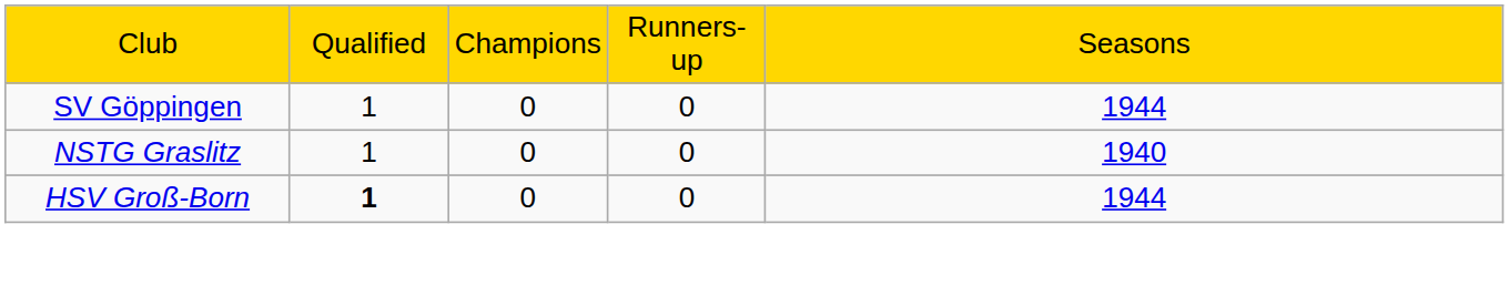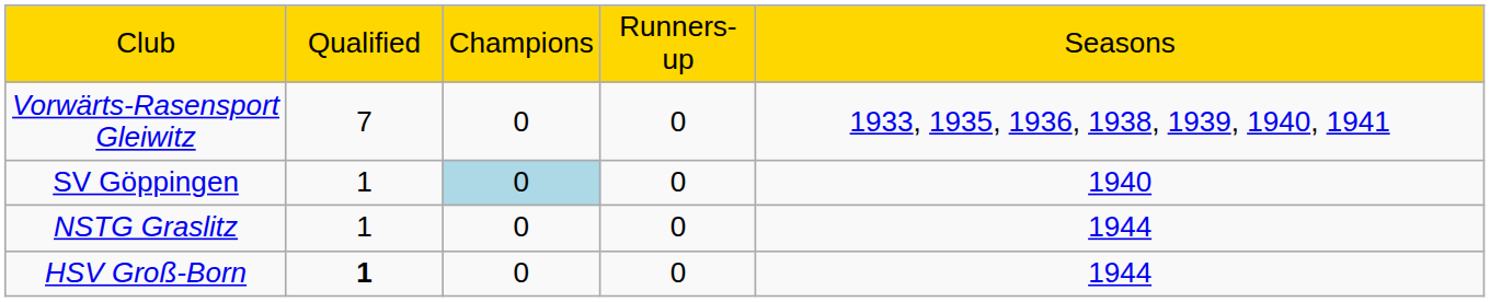 <table class="wikitable sortable">
 <tr align="center" bgcolor="#FFD700">
 <td width="150">Club</td>
 <td width="80">Qualified</td>
 <td width="80">Champions</td>
 <td width="80">Runners-up</td>
 <td width="400">Seasons</td>
 </tr>
 <tr align="center">
+<td><em><a href='#'>Vorwärts-Rasensport Gleiwitz</a></em></td>
+<td>7</td>
+<td>0</td>
+<td>0</td>
+<td><a href='#'>1933</a>, <a href='#'>1935</a>, <a href='#'>1936</a>, <a href='#'>1938</a>, <a href='#'>1939</a>, <a href='#'>1940</a>, <a href='#'>1941</a></td>
+</tr>
+<tr align="center">
 <td><a href='#'>SV Göppingen</a></td>
 <td>1</td>
+<td style="background: lightblue;">0</td>
 <td>0</td>
-<td>0</td>
-<td><a href='#'>1944</a></td>
+<td><a href='#'>1940</a></td>
 </tr>
 <tr align="center">
 <td><em><a href='#'>NSTG Graslitz</a></em></td>
 <td>1</td>
 <td>0</td>
 <td>0</td>
-<td><a href='#'>1940</a></td>
+<td><a href='#'>1944</a></td>
 </tr>
 <tr align="center">
 <td><em><a href='#'>HSV Groß-Born</a></em></td>
 <td><strong>1</strong></td>
 <td>0</td>
 <td>0</td>
 <td><a href='#'>1944</a></td>
 </tr>
 </table>
